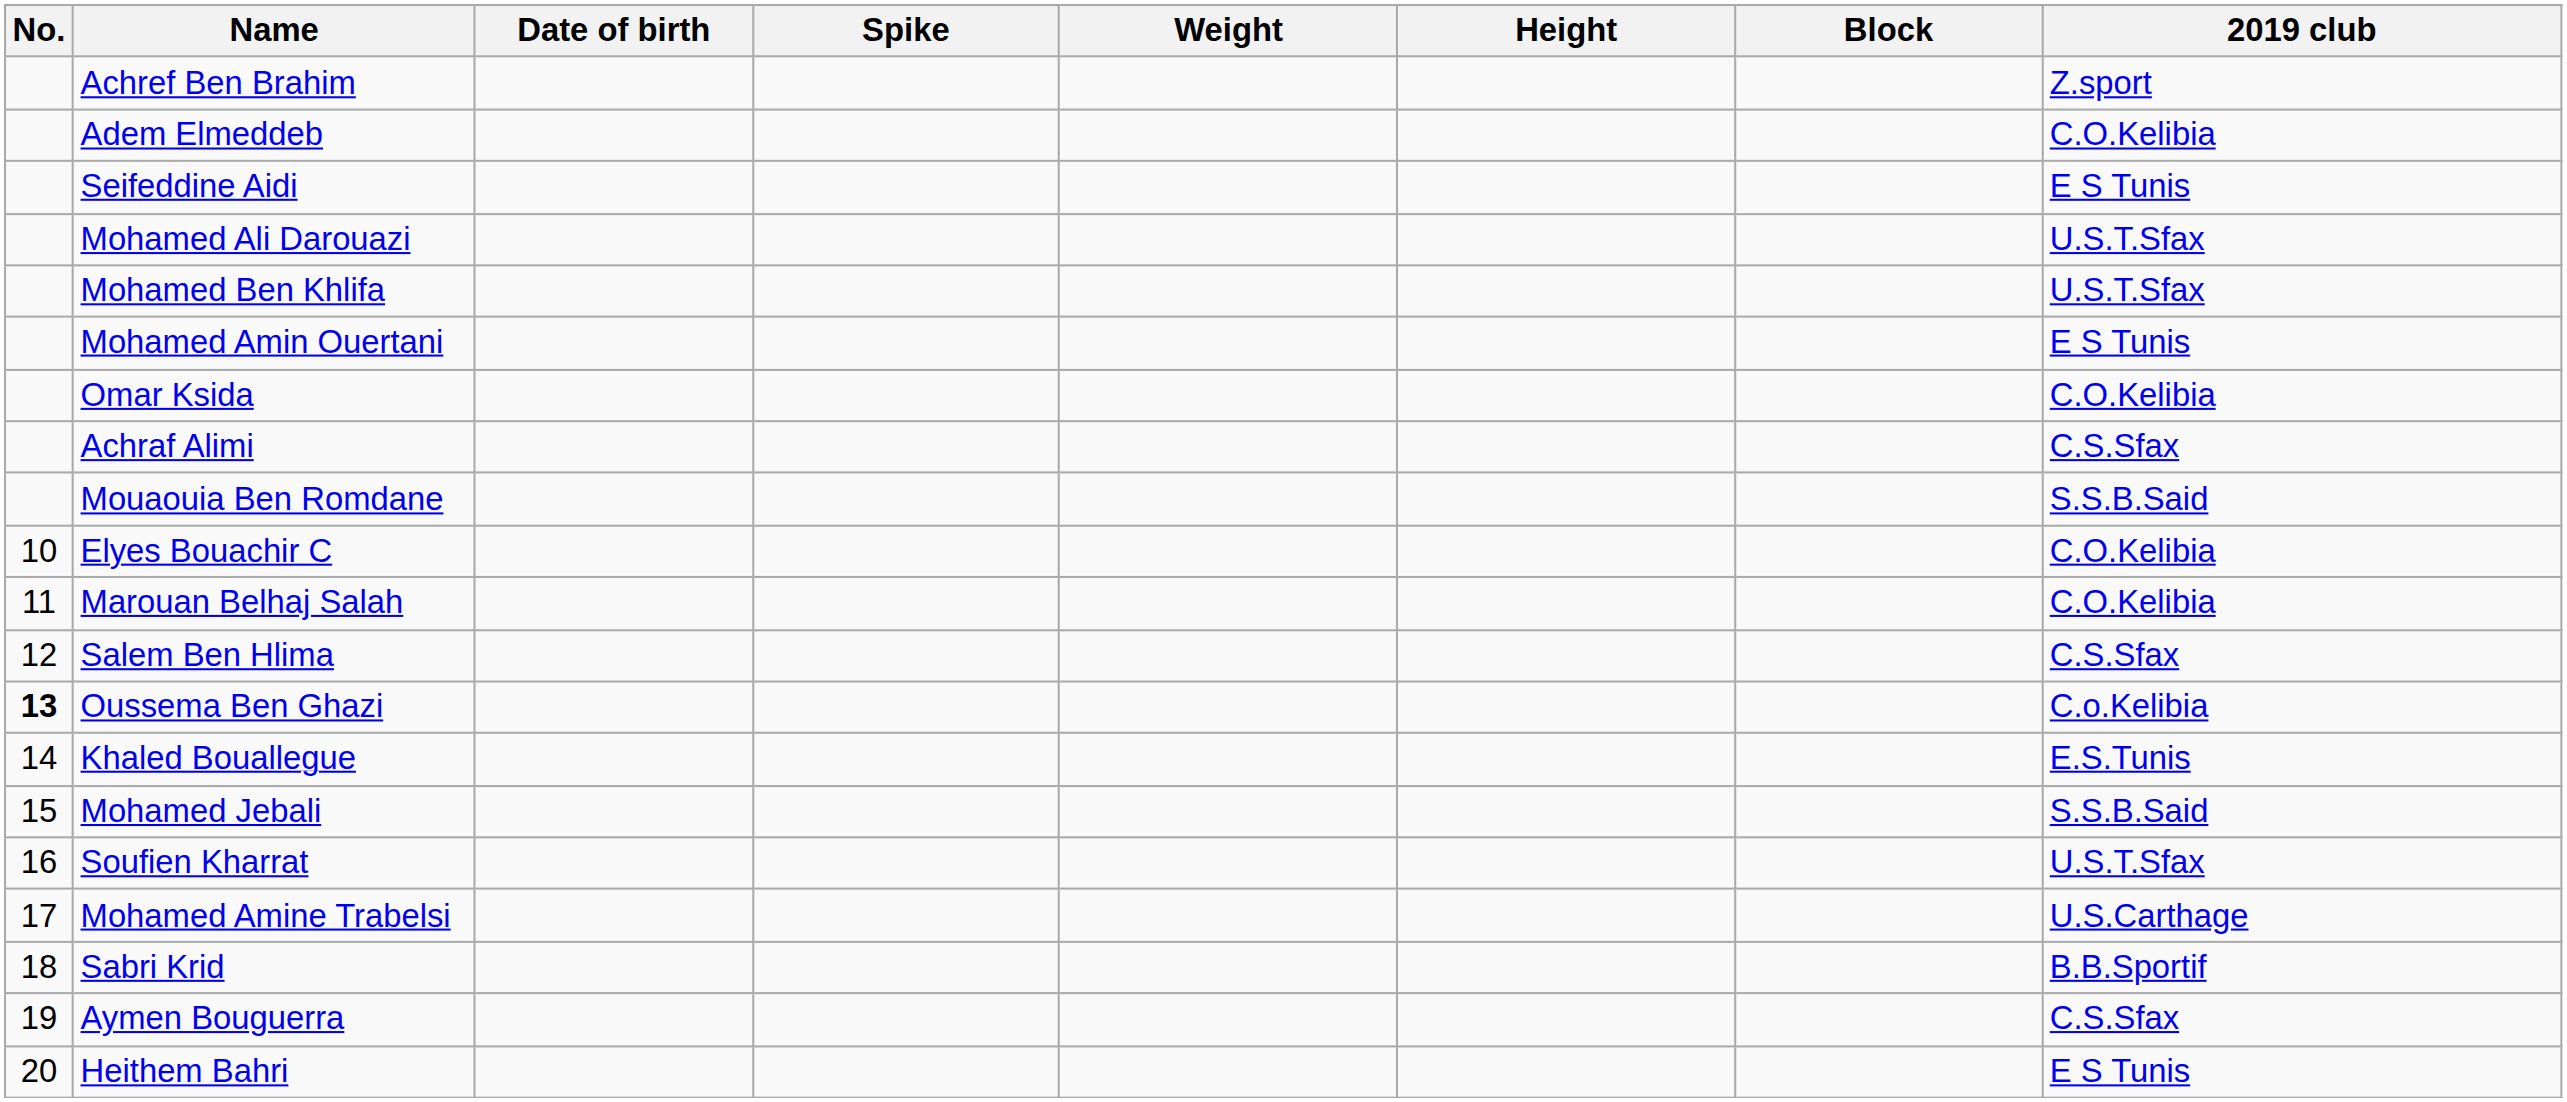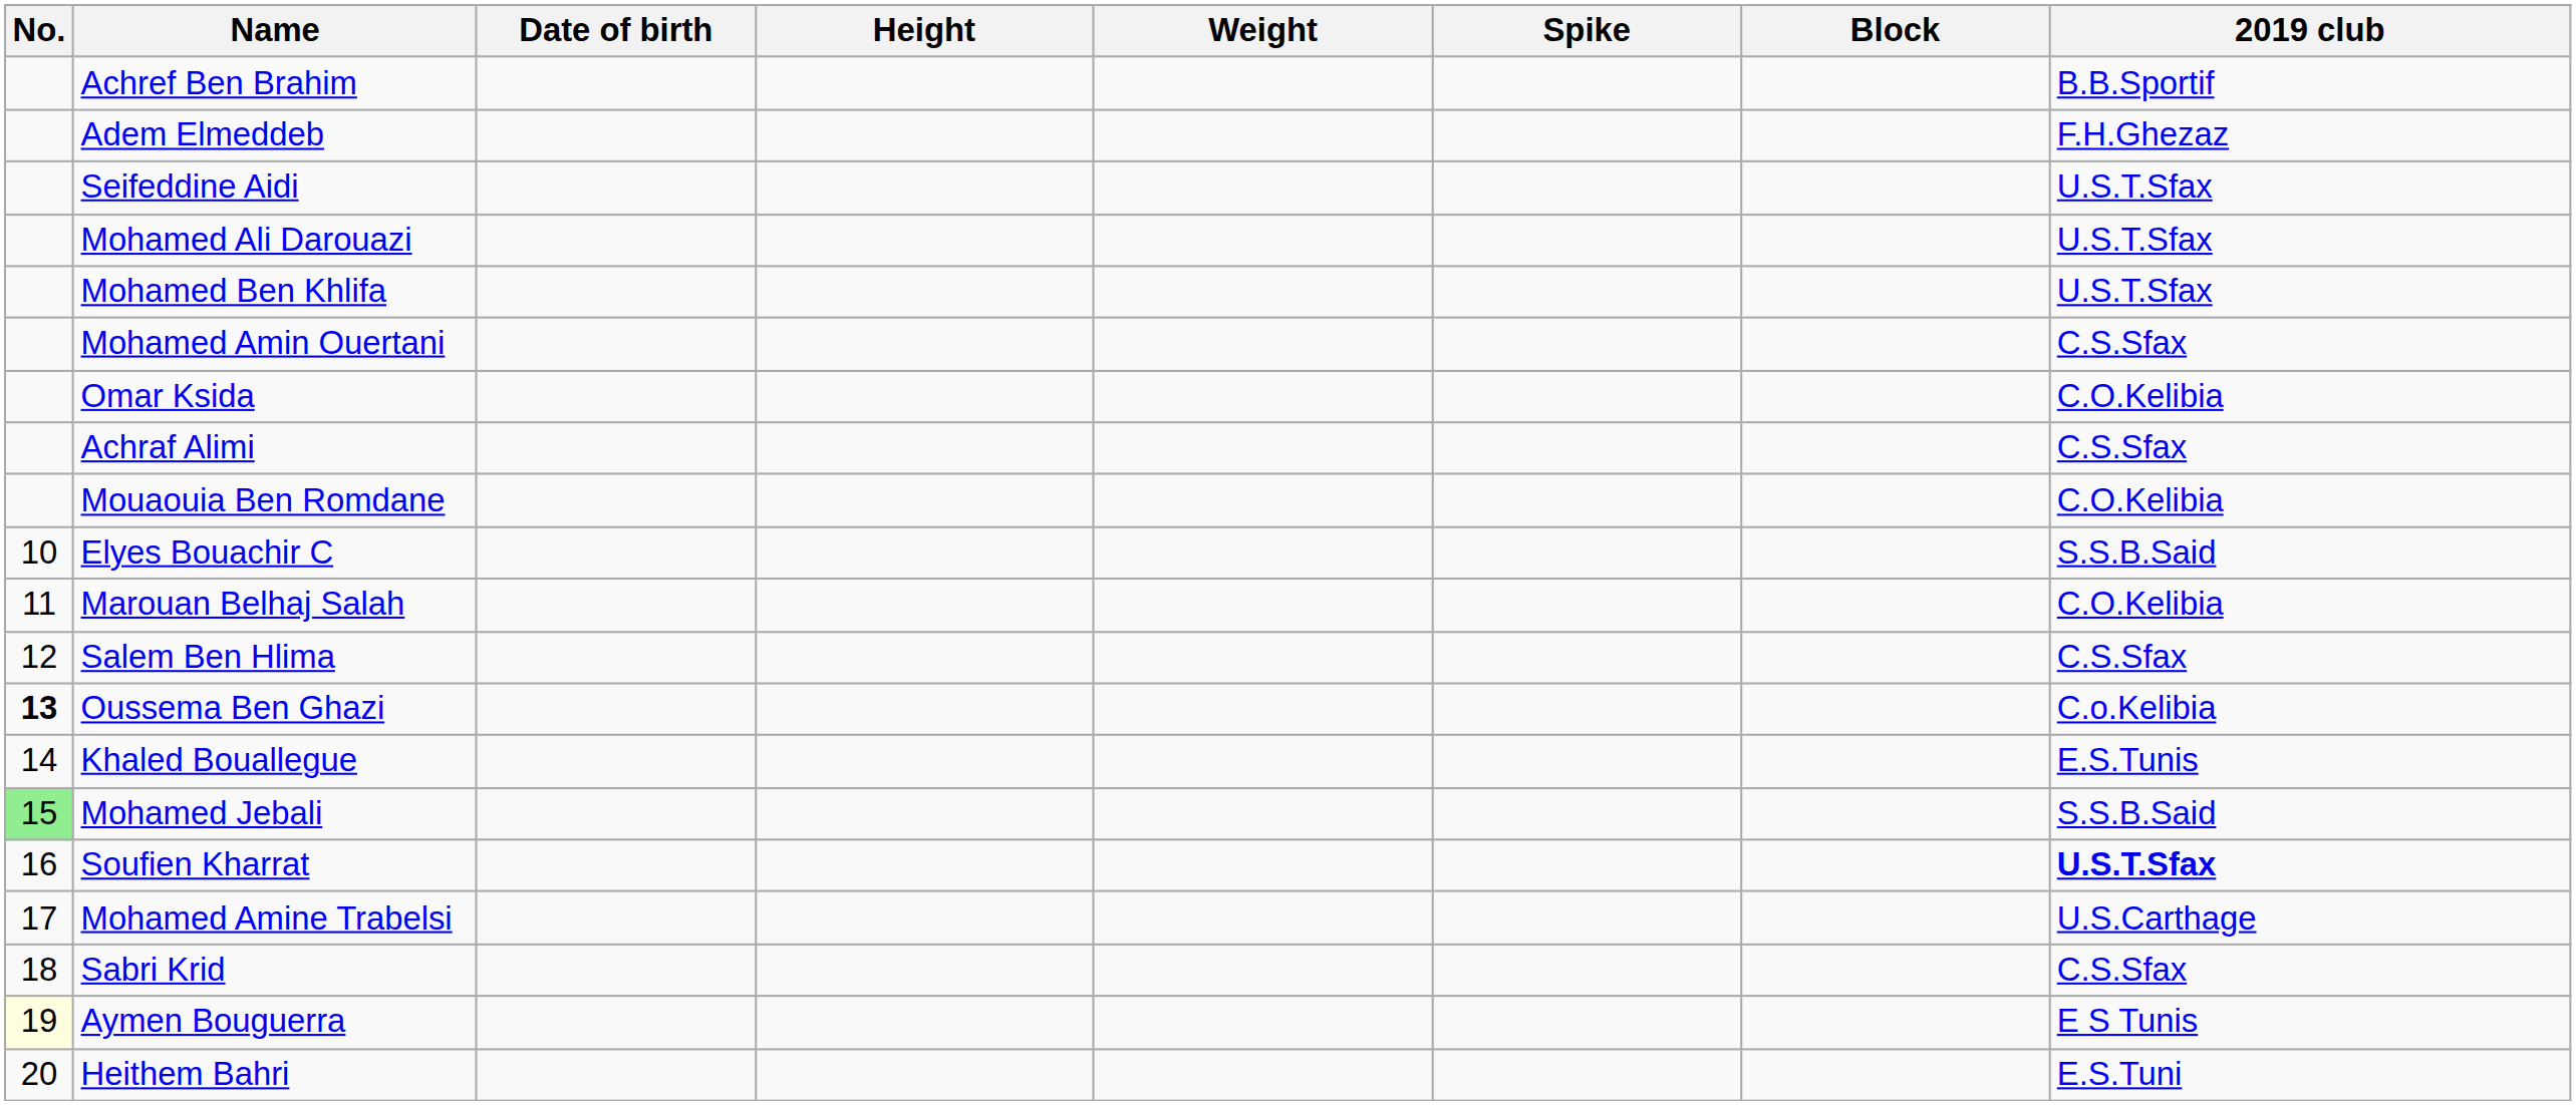 <table class="wikitable sortable" style="text-align:center;">
 <tr>
 <th>No.</th>
 <th style="width:13em">Name</th>
 <th style="width:9em">Date of birth</th>
+<th style="width:11em">Height</th>
+<th style="width:11em">Weight</th>
 <th style="width:10em">Spike</th>
-<th style="width:11em">Weight</th>
-<th style="width:11em">Height</th>
 <th style="width:10em">Block</th>
 <th style="width:17em">2019 club</th>
 </tr>
 <tr>
 <td></td>
 <td align=left><a href='#'>Achref Ben Brahim</a></td>
 <td align=right></td>
 <td></td>
 <td></td>
 <td></td>
 <td></td>
-<td align=left> <a href='#'>Z.sport</a></td>
+<td align=left> <a href='#'>B.B.Sportif</a></td>
 </tr>
 <tr>
 <td></td>
 <td align=left><a href='#'>Adem Elmeddeb</a></td>
 <td align=right></td>
 <td></td>
 <td></td>
 <td></td>
 <td></td>
-<td align=left> <a href='#'>C.O.Kelibia</a></td>
+<td align=left> <a href='#'>F.H.Ghezaz</a></td>
 </tr>
 <tr>
 <td></td>
 <td align=left><a href='#'>Seifeddine Aidi</a></td>
 <td align=right></td>
 <td></td>
 <td></td>
 <td></td>
 <td></td>
-<td align=left> <a href='#'>E S Tunis</a></td>
+<td align=left> <a href='#'>U.S.T.Sfax</a></td>
 </tr>
 <tr>
 <td></td>
 <td align=left><a href='#'>Mohamed Ali Darouazi</a></td>
 <td align=right></td>
 <td></td>
 <td></td>
 <td></td>
 <td></td>
 <td align=left> <a href='#'>U.S.T.Sfax</a></td>
 </tr>
 <tr>
 <td></td>
 <td align=left><a href='#'>Mohamed Ben Khlifa</a></td>
 <td align=right></td>
 <td></td>
 <td></td>
 <td></td>
 <td></td>
 <td align=left> <a href='#'>U.S.T.Sfax</a></td>
 </tr>
 <tr>
 <td></td>
 <td align=left><a href='#'>Mohamed Amin Ouertani</a></td>
 <td align=right></td>
 <td></td>
 <td></td>
 <td></td>
 <td></td>
-<td align=left> <a href='#'>E S Tunis</a></td>
+<td align=left> <a href='#'>C.S.Sfax</a></td>
 </tr>
 <tr>
 <td></td>
 <td align=left><a href='#'>Omar Ksida</a></td>
 <td align=right></td>
 <td></td>
 <td></td>
 <td></td>
 <td></td>
 <td align=left> <a href='#'>C.O.Kelibia</a></td>
 </tr>
 <tr>
 <td></td>
 <td align=left><a href='#'>Achraf Alimi</a></td>
 <td align=right></td>
 <td></td>
 <td></td>
 <td></td>
 <td></td>
 <td align=left> <a href='#'>C.S.Sfax</a></td>
 </tr>
 <tr>
 <td></td>
 <td align=left><a href='#'>Mouaouia Ben Romdane</a></td>
 <td align=right></td>
 <td></td>
 <td></td>
 <td></td>
 <td></td>
-<td align=left> <a href='#'>S.S.B.Said</a></td>
+<td align=left> <a href='#'>C.O.Kelibia</a></td>
 </tr>
 <tr>
 <td>10</td>
 <td align=left><a href='#'>Elyes Bouachir C</a></td>
 <td align=right></td>
 <td></td>
 <td></td>
 <td></td>
 <td></td>
-<td align=left> <a href='#'>C.O.Kelibia</a></td>
+<td align=left> <a href='#'>S.S.B.Said</a></td>
 </tr>
 <tr>
 <td>11</td>
 <td align=left><a href='#'>Marouan Belhaj Salah</a></td>
 <td align=right></td>
 <td></td>
 <td></td>
 <td></td>
 <td></td>
 <td align=left> <a href='#'>C.O.Kelibia</a></td>
 </tr>
 <tr>
 <td>12</td>
 <td align=left><a href='#'>Salem Ben Hlima</a></td>
 <td align=right></td>
 <td></td>
 <td></td>
 <td></td>
 <td></td>
 <td align=left> <a href='#'>C.S.Sfax</a></td>
 </tr>
 <tr>
 <td><strong>13</strong></td>
 <td align=left><a href='#'>Oussema Ben Ghazi</a></td>
 <td align=right></td>
 <td></td>
 <td></td>
 <td></td>
 <td></td>
 <td align=left> <a href='#'>C.o.Kelibia</a></td>
 </tr>
 <tr>
 <td>14</td>
 <td align=left><a href='#'>Khaled Bouallegue</a></td>
 <td align=right></td>
 <td></td>
 <td></td>
 <td></td>
 <td></td>
 <td align=left> <a href='#'>E.S.Tunis</a></td>
 </tr>
 <tr>
-<td>15</td>
+<td style="background: lightgreen;">15</td>
 <td align=left><a href='#'>Mohamed Jebali</a></td>
 <td align=right></td>
 <td></td>
 <td></td>
 <td></td>
 <td></td>
 <td align=left> <a href='#'>S.S.B.Said</a></td>
 </tr>
 <tr>
 <td>16</td>
 <td align=left><a href='#'>Soufien Kharrat</a></td>
 <td align=right></td>
 <td></td>
 <td></td>
 <td></td>
 <td></td>
-<td align=left> <a href='#'>U.S.T.Sfax</a></td>
+<td align=left><strong> <a href='#'>U.S.T.Sfax</a></strong></td>
 </tr>
 <tr>
 <td>17</td>
 <td align=left><a href='#'>Mohamed Amine Trabelsi</a></td>
 <td align=right></td>
 <td></td>
 <td></td>
 <td></td>
 <td></td>
 <td align=left> <a href='#'>U.S.Carthage</a></td>
 </tr>
 <tr>
 <td>18</td>
 <td align=left><a href='#'>Sabri Krid</a></td>
 <td align=right></td>
 <td></td>
 <td></td>
 <td></td>
 <td></td>
-<td align=left> <a href='#'>B.B.Sportif</a></td>
+<td align=left> <a href='#'>C.S.Sfax</a></td>
 </tr>
 <tr>
-<td>19</td>
+<td style="background: lightyellow;">19</td>
 <td align=left><a href='#'>Aymen Bouguerra</a></td>
 <td align=right></td>
 <td></td>
 <td></td>
 <td></td>
 <td></td>
-<td align=left> <a href='#'>C.S.Sfax</a></td>
+<td align=left> <a href='#'>E S Tunis</a></td>
 </tr>
 <tr>
 <td>20</td>
 <td align=left><a href='#'>Heithem Bahri</a></td>
 <td align=right></td>
 <td></td>
 <td></td>
 <td></td>
 <td></td>
-<td align=left> <a href='#'>E S Tunis</a></td>
+<td align=left> <a href='#'>E.S.Tuni</a></td>
 </tr>
 </table>
